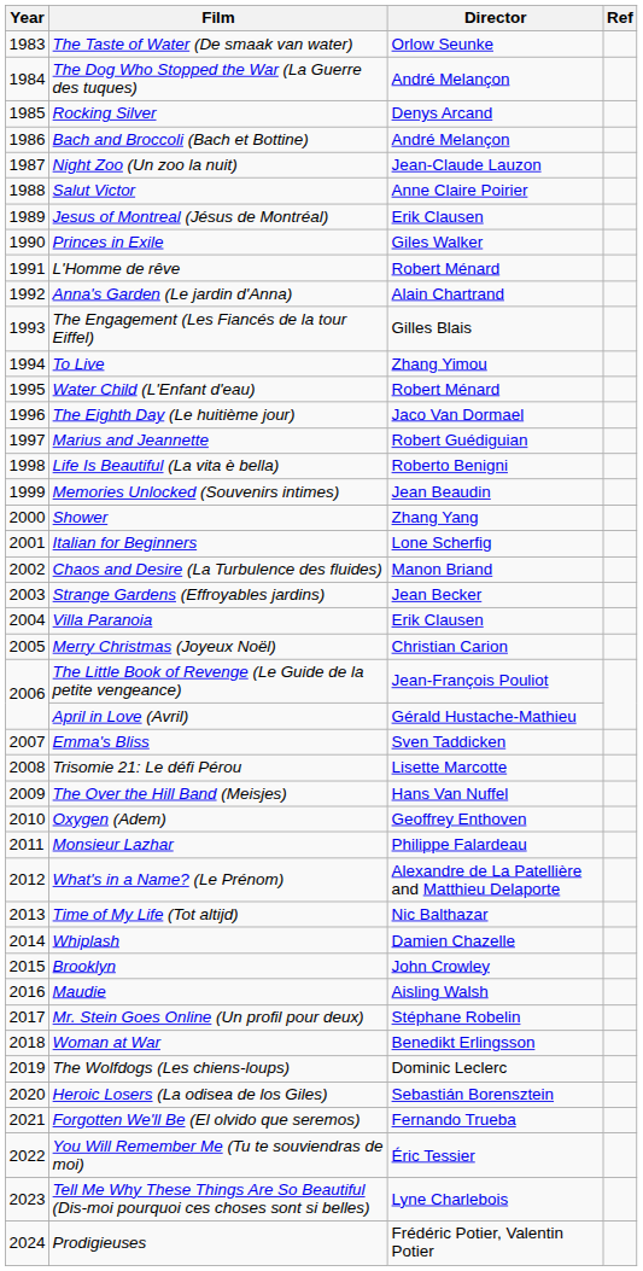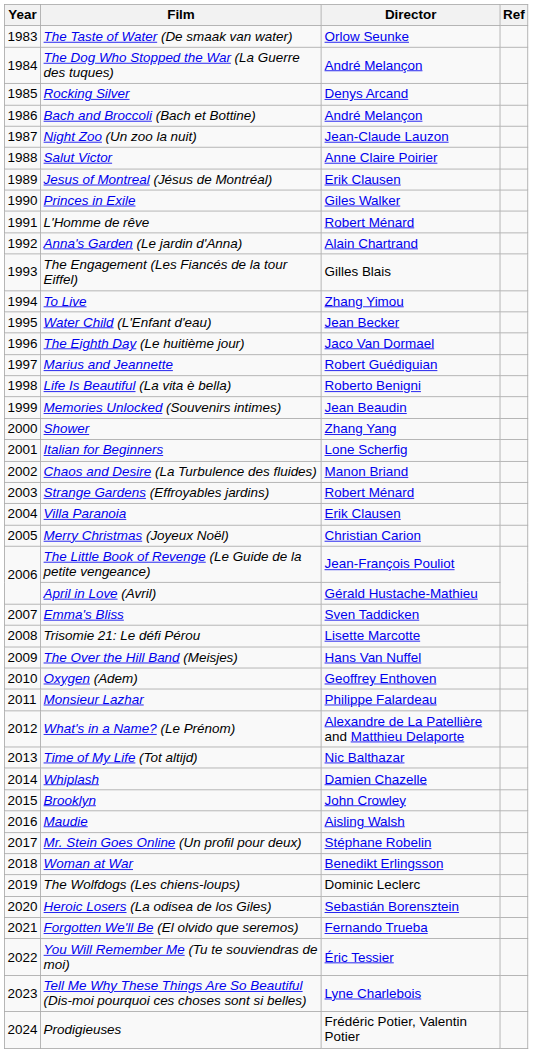 <table class="wikitable sortable"  width=100%>
 <tr>
 <th>Year</th>
 <th>Film</th>
 <th>Director</th>
 <th>Ref</th>
 </tr>
 <tr>
 <td>1983</td>
 <td><em><a href='#'>The Taste of Water</a> (De smaak van water)</em></td>
 <td><a href='#'>Orlow Seunke</a></td>
 <td></td>
 </tr>
 <tr>
 <td>1984</td>
 <td><em><a href='#'>The Dog Who Stopped the War</a> (La Guerre des tuques)</em></td>
 <td><a href='#'>André Melançon</a></td>
 <td></td>
 </tr>
 <tr>
 <td>1985</td>
 <td><em><a href='#'>Rocking Silver</a></em></td>
 <td><a href='#'>Denys Arcand</a></td>
 <td></td>
 </tr>
 <tr>
 <td>1986</td>
 <td><em><a href='#'>Bach and Broccoli</a> (Bach et Bottine)</em></td>
 <td><a href='#'>André Melançon</a></td>
 <td></td>
 </tr>
 <tr>
 <td>1987</td>
 <td><em><a href='#'>Night Zoo</a> (Un zoo la nuit)</em></td>
 <td><a href='#'>Jean-Claude Lauzon</a></td>
 <td></td>
 </tr>
 <tr>
 <td>1988</td>
 <td><em><a href='#'>Salut Victor</a></em></td>
 <td><a href='#'>Anne Claire Poirier</a></td>
 <td></td>
 </tr>
 <tr>
 <td>1989</td>
 <td><em><a href='#'>Jesus of Montreal</a> (Jésus de Montréal)</em></td>
 <td><a href='#'>Erik Clausen</a></td>
 <td></td>
 </tr>
 <tr>
 <td>1990</td>
 <td><em><a href='#'>Princes in Exile</a></em></td>
 <td><a href='#'>Giles Walker</a></td>
 <td></td>
 </tr>
 <tr>
 <td>1991</td>
 <td><em>L'Homme de rêve</em></td>
 <td><a href='#'>Robert Ménard</a></td>
 <td></td>
 </tr>
 <tr>
 <td>1992</td>
 <td><em><a href='#'>Anna's Garden</a> (Le jardin d'Anna)</em></td>
 <td><a href='#'>Alain Chartrand</a></td>
 <td></td>
 </tr>
 <tr>
 <td>1993</td>
 <td><em>The Engagement (Les Fiancés de la tour Eiffel)</em></td>
 <td>Gilles Blais</td>
 <td></td>
 </tr>
 <tr>
 <td>1994</td>
 <td><em><a href='#'>To Live</a></em></td>
 <td><a href='#'>Zhang Yimou</a></td>
 <td></td>
 </tr>
 <tr>
 <td>1995</td>
 <td><em><a href='#'>Water Child</a> (L'Enfant d'eau)</em></td>
-<td><a href='#'>Robert Ménard</a></td>
+<td><a href='#'>Jean Becker</a></td>
 <td></td>
 </tr>
 <tr>
 <td>1996</td>
 <td><em><a href='#'>The Eighth Day</a> (Le huitième jour)</em></td>
 <td><a href='#'>Jaco Van Dormael</a></td>
 <td></td>
 </tr>
 <tr>
 <td>1997</td>
 <td><em><a href='#'>Marius and Jeannette</a></em></td>
 <td><a href='#'>Robert Guédiguian</a></td>
 <td></td>
 </tr>
 <tr>
 <td>1998</td>
 <td><em><a href='#'>Life Is Beautiful</a> (La vita è bella)</em></td>
 <td><a href='#'>Roberto Benigni</a></td>
 <td></td>
 </tr>
 <tr>
 <td>1999</td>
 <td><em><a href='#'>Memories Unlocked</a> (Souvenirs intimes)</em></td>
 <td><a href='#'>Jean Beaudin</a></td>
 <td></td>
 </tr>
 <tr>
 <td>2000</td>
 <td><em><a href='#'>Shower</a></em></td>
 <td><a href='#'>Zhang Yang</a></td>
 <td></td>
 </tr>
 <tr>
 <td>2001</td>
 <td><em><a href='#'>Italian for Beginners</a></em></td>
 <td><a href='#'>Lone Scherfig</a></td>
 <td></td>
 </tr>
 <tr>
 <td>2002</td>
 <td><em><a href='#'>Chaos and Desire</a> (La Turbulence des fluides)</em></td>
 <td><a href='#'>Manon Briand</a></td>
 <td></td>
 </tr>
 <tr>
 <td>2003</td>
 <td><em><a href='#'>Strange Gardens</a> (Effroyables jardins)</em></td>
-<td><a href='#'>Jean Becker</a></td>
+<td><a href='#'>Robert Ménard</a></td>
 <td></td>
 </tr>
 <tr>
 <td>2004</td>
 <td><em><a href='#'>Villa Paranoia</a></em></td>
 <td><a href='#'>Erik Clausen</a></td>
 <td></td>
 </tr>
 <tr>
 <td>2005</td>
 <td><em><a href='#'>Merry Christmas</a> (Joyeux Noël)</em></td>
 <td><a href='#'>Christian Carion</a></td>
 <td></td>
 </tr>
 <tr>
 <td rowspan=2>2006</td>
 <td><em><a href='#'>The Little Book of Revenge</a> (Le Guide de la petite vengeance)</em></td>
 <td><a href='#'>Jean-François Pouliot</a></td>
 <td rowspan=2></td>
 </tr>
 <tr>
 <td><em><a href='#'>April in Love</a> (Avril)</em></td>
 <td><a href='#'>Gérald Hustache-Mathieu</a></td>
 </tr>
 <tr>
 <td>2007</td>
 <td><em><a href='#'>Emma's Bliss</a></em></td>
 <td><a href='#'>Sven Taddicken</a></td>
 <td></td>
 </tr>
 <tr>
 <td>2008</td>
 <td><em>Trisomie 21: Le défi Pérou</em></td>
 <td><a href='#'>Lisette Marcotte</a></td>
 <td></td>
 </tr>
 <tr>
 <td>2009</td>
 <td><em><a href='#'>The Over the Hill Band</a> (Meisjes)</em></td>
 <td><a href='#'>Hans Van Nuffel</a></td>
 <td></td>
 </tr>
 <tr>
 <td>2010</td>
 <td><em><a href='#'>Oxygen</a> (Adem)</em></td>
 <td><a href='#'>Geoffrey Enthoven</a></td>
 <td></td>
 </tr>
 <tr>
 <td>2011</td>
 <td><em><a href='#'>Monsieur Lazhar</a></em></td>
 <td><a href='#'>Philippe Falardeau</a></td>
 <td></td>
 </tr>
 <tr>
 <td>2012</td>
 <td><em><a href='#'>What's in a Name?</a> (Le Prénom)</em></td>
 <td><a href='#'>Alexandre de La Patellière</a> and <a href='#'>Matthieu Delaporte</a></td>
 <td></td>
 </tr>
 <tr>
 <td>2013</td>
 <td><em><a href='#'>Time of My Life</a> (Tot altijd)</em></td>
 <td><a href='#'>Nic Balthazar</a></td>
 <td></td>
 </tr>
 <tr>
 <td>2014</td>
 <td><em><a href='#'>Whiplash</a></em></td>
 <td><a href='#'>Damien Chazelle</a></td>
 <td></td>
 </tr>
 <tr>
 <td>2015</td>
 <td><em><a href='#'>Brooklyn</a></em></td>
 <td><a href='#'>John Crowley</a></td>
 <td></td>
 </tr>
 <tr>
 <td>2016</td>
 <td><em><a href='#'>Maudie</a></em></td>
 <td><a href='#'>Aisling Walsh</a></td>
 <td></td>
 </tr>
 <tr>
 <td>2017</td>
 <td><em><a href='#'>Mr. Stein Goes Online</a> (Un profil pour deux)</em></td>
 <td><a href='#'>Stéphane Robelin</a></td>
 <td></td>
 </tr>
 <tr>
 <td>2018</td>
 <td><em><a href='#'>Woman at War</a></em></td>
 <td><a href='#'>Benedikt Erlingsson</a></td>
 <td></td>
 </tr>
 <tr>
 <td>2019</td>
 <td><em>The Wolfdogs (Les chiens-loups)</em></td>
 <td>Dominic Leclerc</td>
 <td></td>
 </tr>
 <tr>
 <td>2020</td>
 <td><em><a href='#'>Heroic Losers</a> (La odisea de los Giles)</em></td>
 <td><a href='#'>Sebastián Borensztein</a></td>
 <td></td>
 </tr>
 <tr>
 <td>2021</td>
 <td><em><a href='#'>Forgotten We'll Be</a> (El olvido que seremos)</em></td>
 <td><a href='#'>Fernando Trueba</a></td>
 <td></td>
 </tr>
 <tr>
 <td>2022</td>
 <td><em><a href='#'>You Will Remember Me</a> (Tu te souviendras de moi)</em></td>
 <td><a href='#'>Éric Tessier</a></td>
 <td></td>
 </tr>
 <tr>
 <td>2023</td>
 <td><em><a href='#'>Tell Me Why These Things Are So Beautiful</a> (Dis-moi pourquoi ces choses sont si belles)</em></td>
 <td><a href='#'>Lyne Charlebois</a></td>
 <td></td>
 </tr>
 <tr>
 <td>2024</td>
 <td><em>Prodigieuses</em></td>
 <td>Frédéric Potier, Valentin Potier</td>
 <td></td>
 </tr>
 </table>
